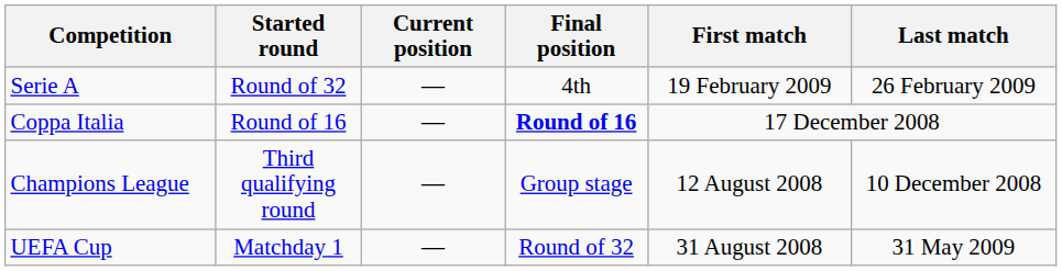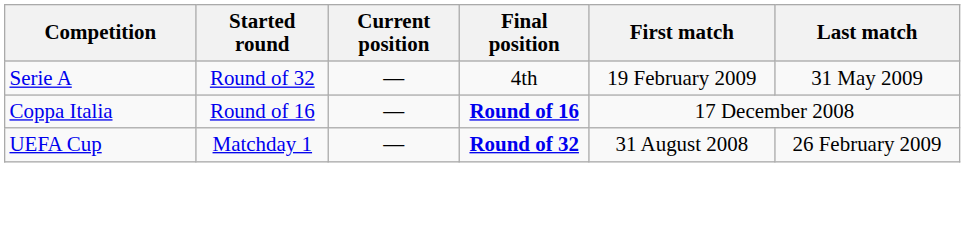 <table class="wikitable" style="text-align:center; width:730px;">
 <tr>
 <th style="text-align:center; width:150px;">Competition</th>
 <th style="text-align:center; width:100px;">Started round</th>
 <th style="text-align:center; width:100px;">Current <br> position</th>
 <th style="text-align:center; width:100px;">Final <br> position</th>
 <th style="text-align:center; width:150px;">First match</th>
 <th style="text-align:center; width:150px;">Last match</th>
 </tr>
 <tr>
 <td style="text-align:left;"><a href='#'>Serie A</a></td>
 <td><a href='#'>Round of 32</a></td>
 <td>—</td>
 <td>4th</td>
 <td>19 February 2009</td>
-<td>26 February 2009</td>
+<td>31 May 2009</td>
 </tr>
 <tr>
 <td style="text-align:left;"><a href='#'>Coppa Italia</a></td>
 <td><a href='#'>Round of 16</a></td>
 <td>—</td>
 <td><strong><a href='#'>Round of 16</a></strong></td>
 <td colspan=2>17 December 2008</td>
 </tr>
 <tr>
-<td style="text-align:left;"><a href='#'>Champions League</a></td>
-<td><a href='#'>Third qualifying round</a></td>
-<td>—</td>
-<td><a href='#'>Group stage</a></td>
-<td>12 August 2008</td>
-<td>10 December 2008</td>
-</tr>
-<tr>
 <td style="text-align:left;"><a href='#'>UEFA Cup</a></td>
 <td><a href='#'>Matchday 1</a></td>
 <td>—</td>
-<td><a href='#'>Round of 32</a></td>
+<td><strong><a href='#'>Round of 32</a></strong></td>
 <td>31 August 2008</td>
-<td>31 May 2009</td>
+<td>26 February 2009</td>
 </tr>
 </table>
